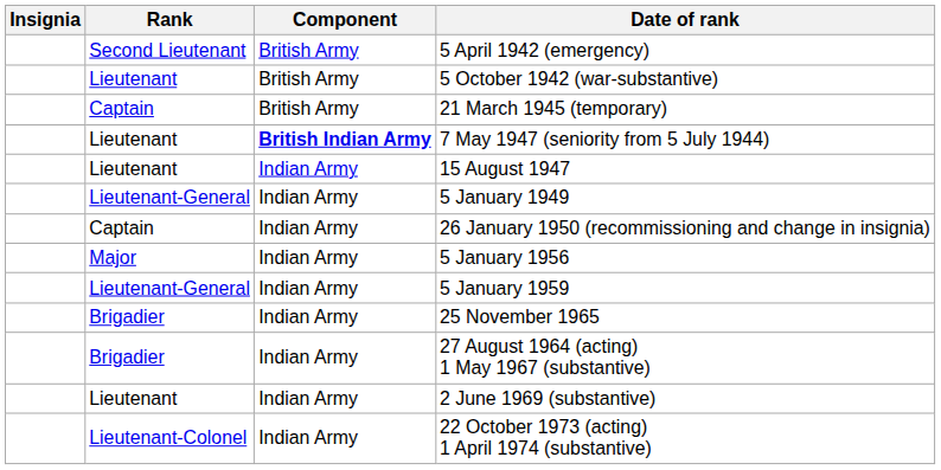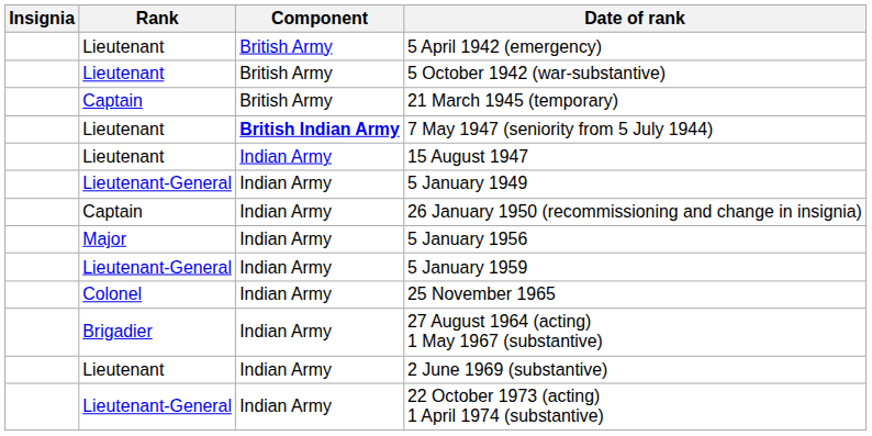 <table class="wikitable" style="background:white">
 <tr>
 <th>Insignia</th>
 <th>Rank</th>
 <th>Component</th>
 <th>Date of rank</th>
 </tr>
 <tr>
 <td align="center"></td>
-<td><a href='#'>Second Lieutenant</a></td>
+<td>Lieutenant</td>
 <td><a href='#'>British Army</a></td>
 <td>5 April 1942 (emergency)</td>
 </tr>
 <tr>
 <td align="center"></td>
 <td><a href='#'>Lieutenant</a></td>
 <td>British Army</td>
 <td>5 October 1942 (war-substantive)</td>
 </tr>
 <tr>
 <td align="center"></td>
 <td><a href='#'>Captain</a></td>
 <td>British Army</td>
 <td>21 March 1945 (temporary)</td>
 </tr>
 <tr>
 <td align="center"></td>
 <td>Lieutenant</td>
 <td><strong><a href='#'>British Indian Army</a></strong></td>
 <td>7 May 1947 (seniority from 5 July 1944)</td>
 </tr>
 <tr>
 <td align="center"></td>
 <td>Lieutenant</td>
 <td><a href='#'>Indian Army</a></td>
 <td>15 August 1947</td>
 </tr>
 <tr>
 <td align="center"></td>
 <td><a href='#'>Lieutenant-General</a></td>
 <td>Indian Army</td>
 <td>5 January 1949</td>
 </tr>
 <tr>
 <td align="center"></td>
 <td>Captain</td>
 <td>Indian Army</td>
 <td>26 January 1950 (recommissioning and change in insignia)</td>
 </tr>
 <tr>
 <td align="center"></td>
 <td><a href='#'>Major</a></td>
 <td>Indian Army</td>
 <td>5 January 1956</td>
 </tr>
 <tr>
 <td align="center"></td>
 <td><a href='#'>Lieutenant-General</a></td>
 <td>Indian Army</td>
 <td>5 January 1959</td>
 </tr>
 <tr>
 <td align="center"></td>
-<td><a href='#'>Brigadier</a></td>
+<td><a href='#'>Colonel</a></td>
 <td>Indian Army</td>
 <td>25 November 1965</td>
 </tr>
 <tr>
 <td align="center"></td>
 <td><a href='#'>Brigadier</a></td>
 <td>Indian Army</td>
 <td>27 August 1964 (acting)<br>1 May 1967 (substantive)</td>
 </tr>
 <tr>
 <td align="center"></td>
 <td>Lieutenant</td>
 <td>Indian Army</td>
 <td>2 June 1969 (substantive)</td>
 </tr>
 <tr>
 <td align="center"></td>
-<td><a href='#'>Lieutenant-Colonel</a></td>
+<td><a href='#'>Lieutenant-General</a></td>
 <td>Indian Army</td>
 <td>22 October 1973 (acting)<br>1 April 1974 (substantive)</td>
 </tr>
 </table>
